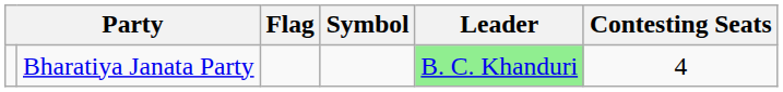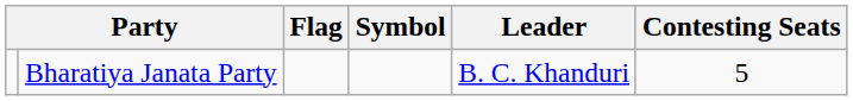 <table class="wikitable" style="text-align:center">
 <tr>
 <th colspan="2">Party</th>
 <th>Flag</th>
 <th>Symbol</th>
 <th>Leader</th>
 <th>Contesting Seats</th>
 </tr>
 <tr>
 <td></td>
 <td><a href='#'>Bharatiya Janata Party</a></td>
 <td></td>
 <td></td>
-<td style="background: lightgreen;"><a href='#'>B. C. Khanduri</a></td>
-<td>4</td>
+<td><a href='#'>B. C. Khanduri</a></td>
+<td>5</td>
 </tr>
 </table>
